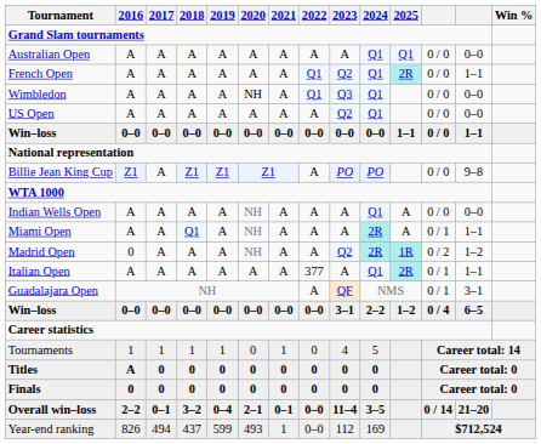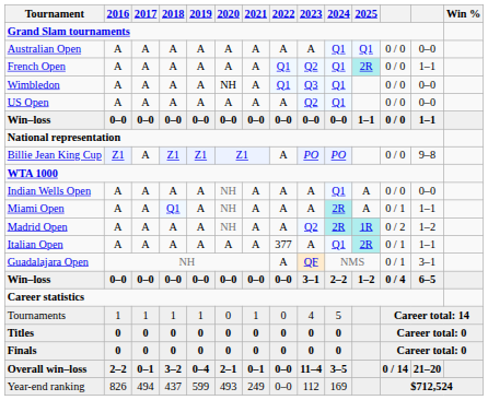 <table class=wikitable nowrap style=text-align:center>
 <tr>
 <th>Tournament</th>
 <th><a href='#'>2016</a></th>
 <th><a href='#'>2017</a></th>
 <th><a href='#'>2018</a></th>
 <th><a href='#'>2019</a></th>
 <th><a href='#'>2020</a></th>
 <th><a href='#'>2021</a></th>
 <th><a href='#'>2022</a></th>
 <th><a href='#'>2023</a></th>
 <th><a href='#'>2024</a></th>
 <th><a href='#'>2025</a></th>
 <th></th>
 <th></th>
 <th>Win %</th>
 </tr>
 <tr>
 <td colspan=13 style=text-align:left><strong><a href='#'>Grand Slam tournaments</a></strong></td>
 </tr>
 <tr>
 <td style=text-align:left><a href='#'>Australian Open</a></td>
 <td>A</td>
 <td>A</td>
 <td>A</td>
 <td>A</td>
 <td>A</td>
 <td>A</td>
 <td>A</td>
 <td>A</td>
 <td style=background:#f0f8ff><a href='#'>Q1</a></td>
 <td style=background:#f0f8ff><a href='#'>Q1</a></td>
 <td>0 / 0</td>
 <td>0–0</td>
 <td></td>
 </tr>
 <tr>
 <td style=text-align:left><a href='#'>French Open</a></td>
 <td>A</td>
 <td>A</td>
 <td>A</td>
 <td>A</td>
 <td>A</td>
 <td>A</td>
 <td style=background:#f0f8ff><a href='#'>Q1</a></td>
 <td style=background:#f0f8ff><a href='#'>Q2</a></td>
 <td style=background:#f0f8ff><a href='#'>Q1</a></td>
 <td style=background:#afeeee><a href='#'>2R</a></td>
 <td>0 / 0</td>
 <td>1–1</td>
 <td></td>
 </tr>
 <tr>
 <td style=text-align:left><a href='#'>Wimbledon</a></td>
 <td>A</td>
 <td>A</td>
 <td>A</td>
 <td>A</td>
 <td>NH</td>
 <td>A</td>
 <td style=background:#f0f8ff><a href='#'>Q1</a></td>
 <td style=background:#f0f8ff><a href='#'>Q3</a></td>
 <td style=background:#f0f8ff><a href='#'>Q1</a></td>
 <td></td>
 <td>0 / 0</td>
 <td>0–0</td>
 <td></td>
 </tr>
 <tr>
 <td style=text-align:left><a href='#'>US Open</a></td>
 <td>A</td>
 <td>A</td>
 <td>A</td>
 <td>A</td>
 <td>A</td>
 <td>A</td>
 <td>A</td>
 <td style=background:#f0f8ff><a href='#'>Q2</a></td>
 <td style=background:#f0f8ff><a href='#'>Q1</a></td>
 <td></td>
 <td>0 / 0</td>
 <td>0–0</td>
 <td></td>
 </tr>
 <tr style=background:#efefef;font-weight:bold>
 <td style=text-align:left>Win–loss</td>
 <td>0–0</td>
 <td>0–0</td>
 <td>0–0</td>
 <td>0–0</td>
 <td>0–0</td>
 <td>0–0</td>
 <td>0–0</td>
 <td>0–0</td>
 <td>0–0</td>
 <td>1–1</td>
 <td>0 / 0</td>
 <td>1–1</td>
 <td></td>
 </tr>
 <tr>
 <td colspan=13 style=text-align:left><strong>National representation</strong></td>
 </tr>
 <tr>
 <td style=text-align:left><a href='#'>Billie Jean King Cup</a></td>
 <td style=background:#ecf2ff><a href='#'>Z1</a></td>
 <td>A</td>
 <td style=background:#ecf2ff><a href='#'>Z1</a></td>
 <td style=background:#ecf2ff><a href='#'>Z1</a></td>
 <td colspan=2 style=background:#ecf2ff><a href='#'>Z1</a></td>
 <td>A</td>
 <td style=background:#ecf2ff><em><a href='#'>PO</a></em></td>
 <td style=background:#ecf2ff><em><a href='#'>PO</a></em></td>
 <td></td>
 <td>0 / 0</td>
 <td>9–8</td>
 <td></td>
 </tr>
 <tr>
 <td colspan=13 style=text-align:left><strong><a href='#'>WTA 1000</a></strong></td>
 </tr>
 <tr>
 <td align="left"><a href='#'>Indian Wells Open</a></td>
 <td>A</td>
 <td>A</td>
 <td>A</td>
 <td>A</td>
 <td style="color:#767676">NH</td>
 <td>A</td>
 <td>A</td>
 <td>A</td>
 <td style=background:#f0f8ff><a href='#'>Q1</a></td>
 <td>A</td>
 <td>0 / 0</td>
 <td>0–0</td>
 <td></td>
 </tr>
 <tr>
 <td style=text-align:left><a href='#'>Miami Open</a></td>
 <td>A</td>
 <td>A</td>
 <td style=background:#f0f8ff><a href='#'>Q1</a></td>
 <td>A</td>
 <td style=color:#767676>NH</td>
 <td>A</td>
 <td>A</td>
 <td>A</td>
 <td style=background:#afeeee><a href='#'>2R</a></td>
 <td>A</td>
 <td>0 / 1</td>
 <td>1–1</td>
 <td></td>
 </tr>
 <tr>
 <td style=text-align:left><a href='#'>Madrid Open</a></td>
-<td>0</td>
+<td>A</td>
 <td>A</td>
 <td>A</td>
 <td>A</td>
 <td style=color:#767676>NH</td>
 <td>A</td>
 <td>A</td>
 <td style=background:#f0f8ff><a href='#'>Q2</a></td>
 <td style=background:#afeeee><a href='#'>2R</a></td>
 <td style=background:#afeeee><a href='#'>1R</a></td>
 <td>0 / 2</td>
 <td>1–2</td>
 <td></td>
 </tr>
 <tr>
 <td style=text-align:left><a href='#'>Italian Open</a></td>
 <td>A</td>
 <td>A</td>
 <td>A</td>
 <td>A</td>
 <td>A</td>
 <td>A</td>
 <td>377</td>
 <td>A</td>
 <td style=background:#f0f8ff><a href='#'>Q1</a></td>
 <td style=background:#afeeee><a href='#'>2R</a></td>
 <td>0 / 1</td>
 <td>1–1</td>
 <td></td>
 </tr>
 <tr>
 <td style=text-align:left><a href='#'>Guadalajara Open</a></td>
 <td colspan=6 style=color:#767676>NH</td>
 <td>A</td>
 <td style=background:#ffebcd><a href='#'>QF</a></td>
 <td colspan=2 style=color:#767676>NMS</td>
 <td>0 / 1</td>
 <td>3–1</td>
 <td></td>
 </tr>
 <tr style=background:#efefef;font-weight:bold>
 <td style=text-align:left>Win–loss</td>
 <td>0–0</td>
 <td>0–0</td>
 <td>0–0</td>
 <td>0–0</td>
 <td>0–0</td>
 <td>0–0</td>
 <td>0–0</td>
 <td>3–1</td>
 <td>2–2</td>
 <td>1–2</td>
 <td>0 / 4</td>
 <td>6–5</td>
 <td></td>
 </tr>
 <tr>
 <td colspan=13 style=text-align:left><strong>Career statistics</strong></td>
 </tr>
 <tr style=background:#efefef>
 <td style=text-align:left>Tournaments</td>
 <td>1</td>
 <td>1</td>
 <td>1</td>
 <td>1</td>
 <td>0</td>
 <td>1</td>
 <td>0</td>
 <td>4</td>
 <td>5</td>
 <td></td>
 <td colspan=3><strong>Career total: 14</strong></td>
 </tr>
 <tr style=background:#efefef;font-weight:bold>
 <td style=text-align:left>Titles</td>
-<td>A</td>
+<td>0</td>
 <td>0</td>
 <td>0</td>
 <td>0</td>
 <td>0</td>
 <td>0</td>
 <td>0</td>
 <td>0</td>
 <td>0</td>
 <td></td>
 <td colspan=3>Career total: 0</td>
 </tr>
 <tr style=background:#efefef;font-weight:bold>
 <td style=text-align:left>Finals</td>
 <td>0</td>
 <td>0</td>
 <td>0</td>
 <td>0</td>
 <td>0</td>
 <td>0</td>
 <td>0</td>
 <td>0</td>
 <td>0</td>
 <td></td>
 <td colspan=3>Career total: 0</td>
 </tr>
 <tr style=background:#efefef;font-weight:bold>
 <td style=text-align:left>Overall win–loss</td>
 <td>2–2</td>
 <td>0–1</td>
 <td>3–2</td>
 <td>0–4</td>
 <td>2–1</td>
 <td>0–1</td>
 <td>0–0</td>
 <td>11–4</td>
 <td>3–5</td>
 <td></td>
 <td>0 / 14</td>
 <td>21–20</td>
 <td></td>
 </tr>
 <tr style=background:#efefef>
 <td style=text-align:left>Year-end ranking</td>
 <td>826</td>
 <td>494</td>
 <td>437</td>
 <td>599</td>
 <td>493</td>
-<td>1</td>
+<td>249</td>
 <td>0–0</td>
 <td>112</td>
 <td>169</td>
 <td></td>
 <td colspan=3><strong>$712,524</strong></td>
 </tr>
 </table>
